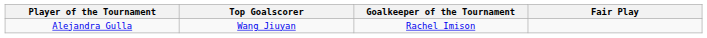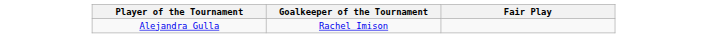 <table class=wikitable style="margin:auto; text-align:center">
 <tr>
 <th style="width: 250px;">Player of the Tournament</th>
-<th style="width: 250px;">Top Goalscorer</th>
 <th style="width: 250px;">Goalkeeper of the Tournament</th>
 <th style="width: 250px;">Fair Play</th>
 </tr>
 <tr>
 <td> <a href='#'>Alejandra Gulla</a></td>
-<td> <a href='#'>Wang Jiuyan</a></td>
 <td> <a href='#'>Rachel Imison</a></td>
 <td></td>
 </tr>
 </table>
